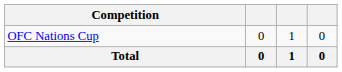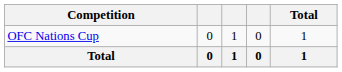 <table class="wikitable" style="width:30%; font-size:90%; text-align:center;">
 <tr>
 <th>Competition</th>
 <th></th>
 <th></th>
 <th></th>
+<th>Total</th>
 </tr>
 <tr>
 <td align="left"><a href='#'>OFC Nations Cup</a></td>
 <td>0</td>
 <td>1</td>
 <td>0</td>
+<td>1</td>
 </tr>
 <tr>
 <th>Total</th>
 <th>0</th>
 <th>1</th>
 <th>0</th>
+<th>1</th>
 </tr>
 </table>
